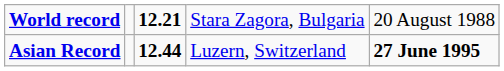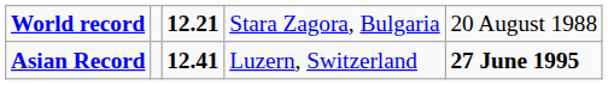 <table class="wikitable">
 <tr>
 <td><strong><a href='#'>World record</a></strong></td>
 <td></td>
 <td><strong>12.21</strong></td>
 <td><a href='#'>Stara Zagora</a>, <a href='#'>Bulgaria</a></td>
 <td>20 August 1988</td>
 </tr>
 <tr>
 <td><strong><a href='#'>Asian Record</a></strong></td>
 <td></td>
-<td><strong>12.44</strong></td>
+<td><strong>12.41</strong></td>
 <td><a href='#'>Luzern</a>, <a href='#'>Switzerland</a></td>
 <td><strong>27 June 1995</strong></td>
 </tr>
 </table>
